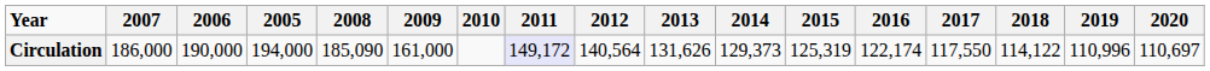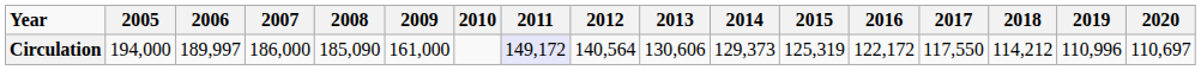 <table class="wikitable">
 <tr>
 <td><strong>Year</strong></td>
+<th>2005</th>
+<th>2006</th>
 <th>2007</th>
-<th>2006</th>
-<th>2005</th>
 <th>2008</th>
 <th>2009</th>
 <th>2010</th>
 <th>2011</th>
 <th>2012</th>
 <th>2013</th>
 <th>2014</th>
 <th>2015</th>
 <th>2016</th>
 <th>2017</th>
 <th>2018</th>
 <th>2019</th>
 <th>2020</th>
 </tr>
 <tr>
 <th>Circulation</th>
+<td>194,000</td>
+<td>189,997</td>
 <td>186,000</td>
-<td>190,000</td>
-<td>194,000</td>
 <td>185,090</td>
 <td>161,000</td>
 <td></td>
 <td style="background: lavender;">149,172</td>
 <td>140,564</td>
-<td>131,626</td>
+<td>130,606</td>
 <td>129,373</td>
 <td>125,319</td>
-<td>122,174</td>
+<td>122,172</td>
 <td>117,550</td>
-<td>114,122</td>
+<td>114,212</td>
 <td>110,996</td>
 <td>110,697</td>
 </tr>
 </table>
